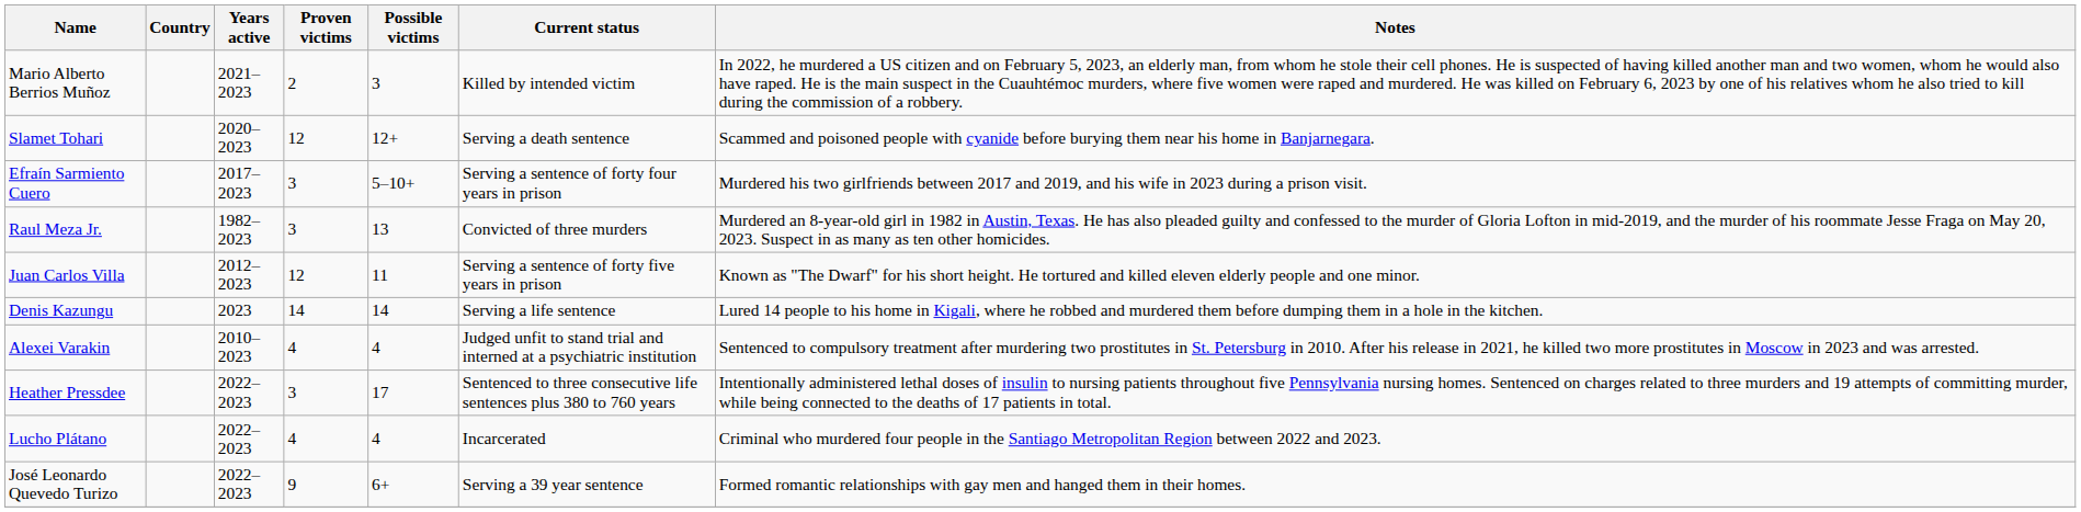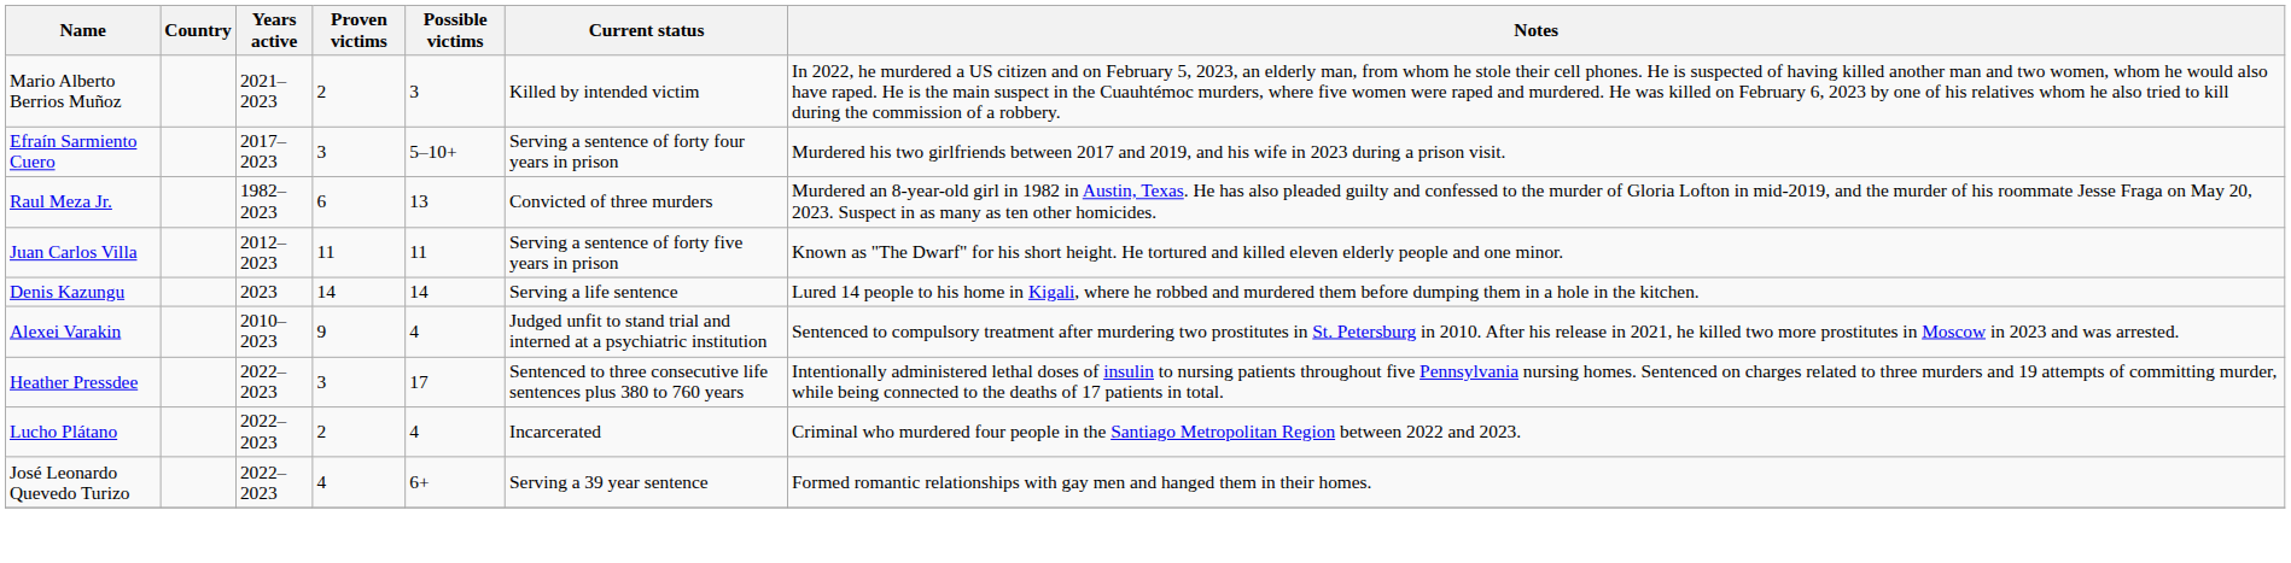 <table class="wikitable sortable">
 <tr>
 <th>Name</th>
 <th>Country</th>
 <th>Years active</th>
 <th>Proven victims</th>
 <th>Possible victims</th>
 <th>Current status</th>
 <th class="unsortable">Notes</th>
 </tr>
 <tr>
 <td>Mario Alberto Berrios Muñoz</td>
 <td></td>
 <td>2021–2023</td>
 <td>2</td>
 <td>3</td>
 <td>Killed by intended victim</td>
 <td>In 2022, he murdered a US citizen and on February 5, 2023, an elderly man, from whom he stole their cell phones. He is suspected of having killed another man and two women, whom he would also have raped. He is the main suspect in the Cuauhtémoc murders, where five women were raped and murdered. He was killed on February 6, 2023 by one of his relatives whom he also tried to kill during the commission of a robbery.</td>
 </tr>
 <tr>
-<td><a href='#'>Slamet Tohari</a></td>
-<td></td>
-<td>2020–2023</td>
-<td>12</td>
-<td>12+</td>
-<td>Serving a death sentence</td>
-<td>Scammed and poisoned people with <a href='#'>cyanide</a> before burying them near his home in <a href='#'>Banjarnegara</a>.</td>
-</tr>
-<tr>
 <td><a href='#'>Efraín Sarmiento Cuero</a></td>
 <td></td>
 <td>2017–2023</td>
 <td>3</td>
 <td>5–10+</td>
 <td>Serving a sentence of forty four years in prison</td>
 <td>Murdered his two girlfriends between 2017 and 2019, and his wife in 2023 during a prison visit.</td>
 </tr>
 <tr>
 <td><a href='#'>Raul Meza Jr.</a></td>
 <td></td>
 <td>1982–2023</td>
-<td>3</td>
+<td>6</td>
 <td>13</td>
 <td>Convicted of three murders</td>
 <td>Murdered an 8-year-old girl in 1982 in <a href='#'>Austin, Texas</a>. He has also pleaded guilty and confessed to the murder of Gloria Lofton in mid-2019, and the murder of his roommate Jesse Fraga on May 20, 2023. Suspect in as many as ten other homicides.</td>
 </tr>
 <tr>
 <td><a href='#'>Juan Carlos Villa</a></td>
 <td></td>
 <td>2012–2023</td>
-<td>12</td>
+<td>11</td>
 <td>11</td>
 <td>Serving a sentence of forty five years in prison</td>
 <td>Known as "The Dwarf" for his short height. He tortured and killed eleven elderly people and one minor.</td>
 </tr>
 <tr>
 <td><a href='#'>Denis Kazungu</a></td>
 <td></td>
 <td>2023</td>
 <td>14</td>
 <td>14</td>
 <td>Serving a life sentence</td>
 <td>Lured 14 people to his home in <a href='#'>Kigali</a>, where he robbed and murdered them before dumping them in a hole in the kitchen.</td>
 </tr>
 <tr>
 <td><a href='#'>Alexei Varakin</a></td>
 <td></td>
 <td>2010–2023</td>
-<td>4</td>
+<td>9</td>
 <td>4</td>
 <td>Judged unfit to stand trial and interned at a psychiatric institution</td>
 <td>Sentenced to compulsory treatment after murdering two prostitutes in <a href='#'>St. Petersburg</a> in 2010. After his release in 2021, he killed two more prostitutes in <a href='#'>Moscow</a> in 2023 and was arrested.</td>
 </tr>
 <tr>
 <td><a href='#'>Heather Pressdee</a></td>
 <td></td>
 <td>2022–2023</td>
 <td>3</td>
 <td>17</td>
 <td>Sentenced to three consecutive life sentences plus 380 to 760 years</td>
 <td>Intentionally administered lethal doses of <a href='#'>insulin</a> to nursing patients throughout five <a href='#'>Pennsylvania</a> nursing homes. Sentenced on charges related to three murders and 19 attempts of committing murder, while being connected to the deaths of 17 patients in total.</td>
 </tr>
 <tr>
 <td><a href='#'>Lucho Plátano</a></td>
 <td></td>
 <td>2022–2023</td>
-<td>4</td>
+<td>2</td>
 <td>4</td>
 <td>Incarcerated</td>
 <td>Criminal who murdered four people in the <a href='#'>Santiago Metropolitan Region</a> between 2022 and 2023.</td>
 </tr>
 <tr>
 <td>José Leonardo Quevedo Turizo</td>
 <td></td>
 <td>2022–2023</td>
-<td>9</td>
+<td>4</td>
 <td>6+</td>
 <td>Serving a 39 year sentence</td>
 <td>Formed romantic relationships with gay men and hanged them in their homes.</td>
 </tr>
 <tr>
 </tr>
 </table>
